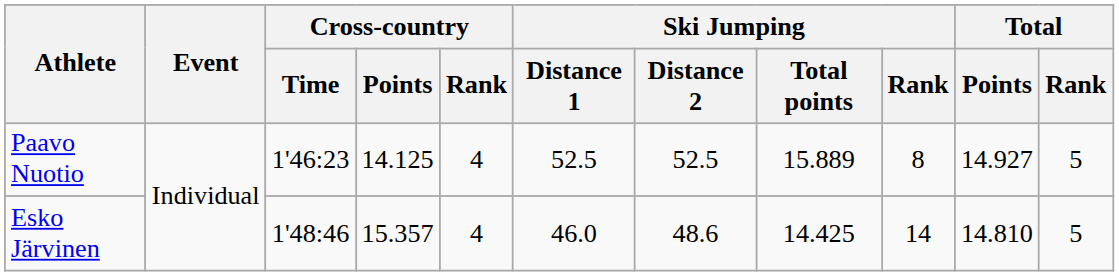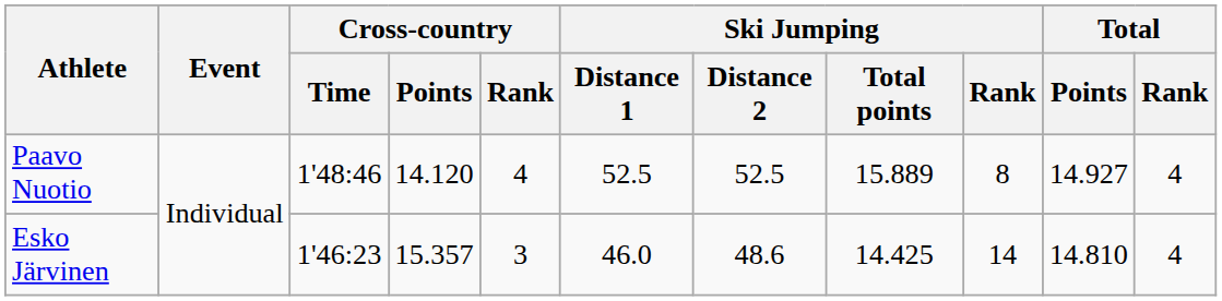 <table class="wikitable" style="font-size:90%">
 <tr>
 <th rowspan="2">Athlete</th>
 <th rowspan="2">Event</th>
 <th colspan="3">Cross-country</th>
 <th colspan="4">Ski Jumping</th>
 <th colspan="2">Total</th>
 </tr>
 <tr>
 <th>Time</th>
 <th>Points</th>
 <th>Rank</th>
 <th>Distance 1</th>
 <th>Distance 2</th>
 <th>Total points</th>
 <th>Rank</th>
 <th>Points</th>
 <th>Rank</th>
 </tr>
 <tr>
 <td><a href='#'>Paavo Nuotio</a></td>
 <td rowspan="2">Individual</td>
-<td align="center">1'46:23</td>
-<td align="center">14.125</td>
+<td align="center">1'48:46</td>
+<td align="center">14.120</td>
 <td align="center">4</td>
 <td align="center">52.5</td>
 <td align="center">52.5</td>
 <td align="center">15.889</td>
 <td align="center">8</td>
 <td align="center">14.927</td>
-<td align="center">5</td>
+<td align="center">4</td>
 </tr>
 <tr>
 <td><a href='#'>Esko Järvinen</a></td>
-<td align="center">1'48:46</td>
+<td align="center">1'46:23</td>
 <td align="center">15.357</td>
-<td align="center">4</td>
+<td align="center">3</td>
 <td align="center">46.0</td>
 <td align="center">48.6</td>
 <td align="center">14.425</td>
 <td align="center">14</td>
 <td align="center">14.810</td>
-<td align="center">5</td>
+<td align="center">4</td>
 </tr>
 </table>
